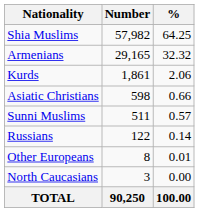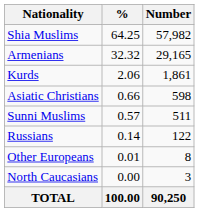 <table class="wikitable sortable">
 <tr>
 <th>Nationality</th>
+<th>%</th>
 <th>Number</th>
-<th>%</th>
 </tr>
 <tr>
 <td><a href='#'>Shia Muslims</a></td>
+<td align="right">64.25</td>
 <td align="right">57,982</td>
-<td align="right">64.25</td>
 </tr>
 <tr>
 <td><a href='#'>Armenians</a></td>
+<td align="right">32.32</td>
 <td align="right">29,165</td>
-<td align="right">32.32</td>
 </tr>
 <tr>
 <td><a href='#'>Kurds</a></td>
+<td align="right">2.06</td>
 <td align="right">1,861</td>
-<td align="right">2.06</td>
 </tr>
 <tr>
 <td><a href='#'>Asiatic Christians</a></td>
+<td align="right">0.66</td>
 <td align="right">598</td>
-<td align="right">0.66</td>
 </tr>
 <tr>
 <td><a href='#'>Sunni Muslims</a></td>
+<td align="right">0.57</td>
 <td align="right">511</td>
-<td align="right">0.57</td>
 </tr>
 <tr>
 <td><a href='#'>Russians</a></td>
+<td align="right">0.14</td>
 <td align="right">122</td>
-<td align="right">0.14</td>
 </tr>
 <tr>
 <td><a href='#'>Other Europeans</a></td>
+<td align="right">0.01</td>
 <td align="right">8</td>
-<td align="right">0.01</td>
 </tr>
 <tr>
 <td><a href='#'>North Caucasians</a></td>
+<td align="right">0.00</td>
 <td align="right">3</td>
-<td align="right">0.00</td>
 </tr>
 <tr>
 <th>TOTAL</th>
+<th>100.00</th>
 <th><strong>90,250</strong></th>
-<th>100.00</th>
 </tr>
 </table>
